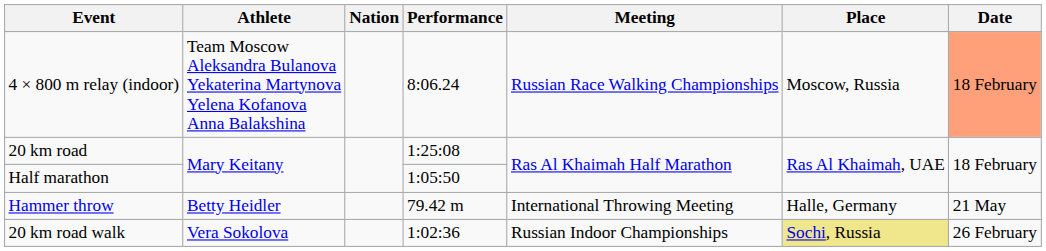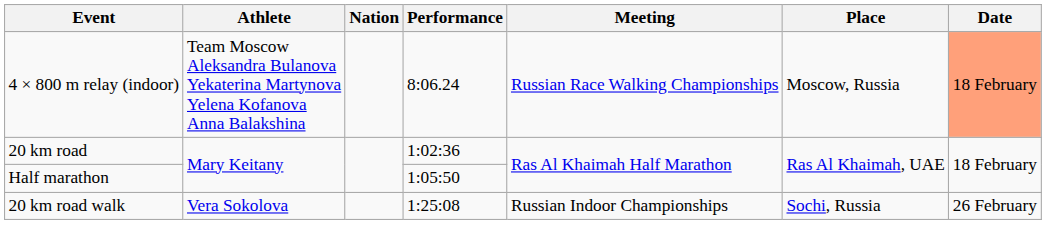 <table class="wikitable" border="1">
 <tr>
 <th>Event</th>
 <th>Athlete</th>
 <th>Nation</th>
 <th>Performance</th>
 <th>Meeting</th>
 <th>Place</th>
 <th>Date</th>
 </tr>
 <tr>
 <td>4 × 800 m relay (indoor)</td>
 <td>Team Moscow<br><a href='#'>Aleksandra Bulanova</a><br><a href='#'>Yekaterina Martynova</a><br><a href='#'>Yelena Kofanova</a><br><a href='#'>Anna Balakshina</a></td>
 <td></td>
 <td>8:06.24</td>
 <td><a href='#'>Russian Race Walking Championships</a></td>
 <td>Moscow, Russia</td>
 <td style="background: lightsalmon;">18 February</td>
 </tr>
 <tr>
 <td>20 km road</td>
 <td rowspan=2><a href='#'>Mary Keitany</a></td>
 <td rowspan=2></td>
-<td>1:25:08</td>
+<td>1:02:36</td>
 <td rowspan=2><a href='#'>Ras Al Khaimah Half Marathon</a></td>
 <td rowspan=2> <a href='#'>Ras Al Khaimah</a>, UAE</td>
 <td rowspan=2>18 February</td>
 </tr>
 <tr>
 <td>Half marathon</td>
 <td>1:05:50</td>
 </tr>
 <tr>
-<td><a href='#'>Hammer throw</a></td>
-<td><a href='#'>Betty Heidler</a></td>
-<td></td>
-<td>79.42 m</td>
-<td>International Throwing Meeting</td>
-<td>Halle, Germany</td>
-<td>21 May</td>
-</tr>
-<tr>
 <td>20 km road walk</td>
 <td><a href='#'>Vera Sokolova</a></td>
 <td></td>
-<td>1:02:36</td>
+<td>1:25:08</td>
 <td>Russian Indoor Championships</td>
-<td style="background: khaki;"><a href='#'>Sochi</a>, Russia</td>
+<td><a href='#'>Sochi</a>, Russia</td>
 <td>26 February</td>
 </tr>
 </table>
